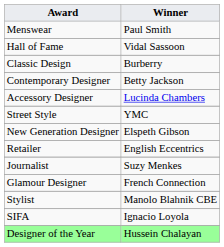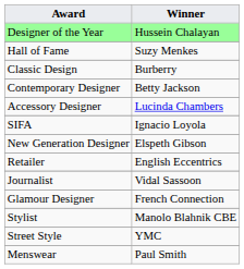 <table class="wikitable">
 <tr>
 <th style="background:#EAECF0">Award</th>
 <th style="background:#EAECF0">Winner</th>
 </tr>
 <tr>
-<td>Menswear</td>
-<td>Paul Smith</td>
+<td style="background:#99ff99">Designer of the Year</td>
+<td style="background:#99ff99">Hussein Chalayan</td>
 </tr>
 <tr>
 </tr>
 <tr>
 <td>Hall of Fame</td>
-<td>Vidal Sassoon</td>
+<td>Suzy Menkes</td>
 </tr>
 <tr>
 </tr>
 <tr>
 <td>Classic Design</td>
 <td>Burberry</td>
 </tr>
 <tr>
 </tr>
 <tr>
 <td>Contemporary Designer</td>
 <td>Betty Jackson</td>
 </tr>
 <tr>
 </tr>
 <tr>
 <td>Accessory Designer</td>
 <td><a href='#'>Lucinda Chambers</a></td>
 </tr>
 <tr>
 </tr>
 <tr>
-<td>Street Style</td>
-<td>YMC</td>
+<td>SIFA</td>
+<td>Ignacio Loyola</td>
 </tr>
 <tr>
 </tr>
 <tr>
 <td>New Generation Designer</td>
 <td>Elspeth Gibson</td>
 </tr>
 <tr>
 </tr>
 <tr>
 <td>Retailer</td>
 <td>English Eccentrics</td>
 </tr>
 <tr>
 </tr>
 <tr>
 <td>Journalist</td>
-<td>Suzy Menkes</td>
+<td>Vidal Sassoon</td>
 </tr>
 <tr>
 </tr>
 <tr>
 <td>Glamour Designer</td>
 <td>French Connection</td>
 </tr>
 <tr>
 </tr>
 <tr>
 <td>Stylist</td>
 <td>Manolo Blahnik CBE</td>
 </tr>
 <tr>
 </tr>
 <tr>
-<td>SIFA</td>
-<td>Ignacio Loyola</td>
+<td>Street Style</td>
+<td>YMC</td>
 </tr>
 <tr>
 </tr>
 <tr>
-<td style="background:#99ff99">Designer of the Year</td>
-<td style="background:#99ff99">Hussein Chalayan</td>
+<td>Menswear</td>
+<td>Paul Smith</td>
 </tr>
 </table>
